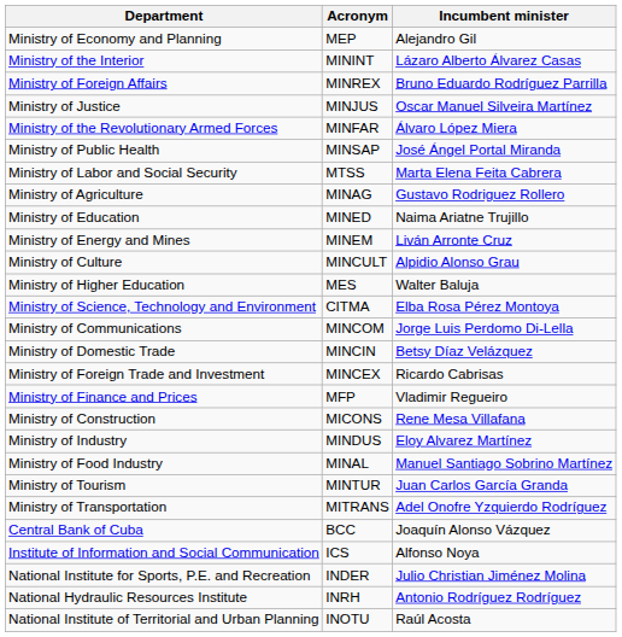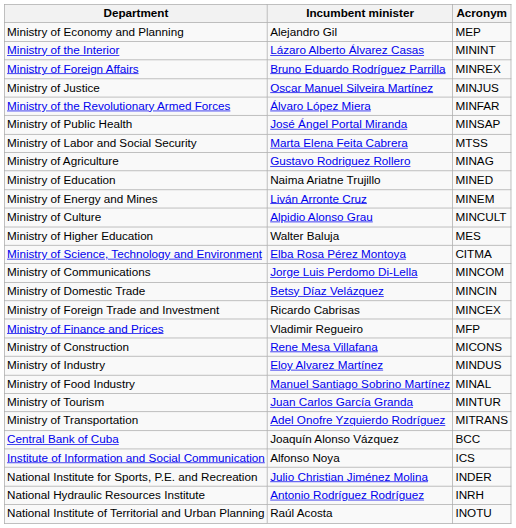 <table class="wikitable sortable">
 <tr>
 <th>Department</th>
+<th>Incumbent minister</th>
 <th>Acronym</th>
-<th>Incumbent minister</th>
 </tr>
 <tr>
 <td>Ministry of Economy and Planning</td>
+<td>Alejandro Gil</td>
 <td>MEP</td>
-<td>Alejandro Gil</td>
 </tr>
 <tr>
 <td><a href='#'>Ministry of the Interior</a></td>
+<td><a href='#'>Lázaro Alberto Álvarez Casas</a></td>
 <td>MININT</td>
-<td><a href='#'>Lázaro Alberto Álvarez Casas</a></td>
 </tr>
 <tr>
 <td><a href='#'>Ministry of Foreign Affairs</a> </td>
+<td><a href='#'>Bruno Eduardo Rodríguez Parrilla</a></td>
 <td>MINREX</td>
-<td><a href='#'>Bruno Eduardo Rodríguez Parrilla</a></td>
 </tr>
 <tr>
 <td>Ministry of Justice</td>
+<td><a href='#'>Oscar Manuel Silveira Martínez</a></td>
 <td>MINJUS</td>
-<td><a href='#'>Oscar Manuel Silveira Martínez</a></td>
 </tr>
 <tr>
 <td><a href='#'>Ministry of the Revolutionary Armed Forces</a></td>
+<td><a href='#'>Álvaro López Miera</a></td>
 <td>MINFAR</td>
-<td><a href='#'>Álvaro López Miera</a></td>
 </tr>
 <tr>
 <td>Ministry of Public Health</td>
+<td><a href='#'>José Ángel Portal Miranda</a></td>
 <td>MINSAP</td>
-<td><a href='#'>José Ángel Portal Miranda</a></td>
 </tr>
 <tr>
 <td>Ministry of Labor and Social Security</td>
+<td><a href='#'>Marta Elena Feita Cabrera</a></td>
 <td>MTSS</td>
-<td><a href='#'>Marta Elena Feita Cabrera</a></td>
 </tr>
 <tr>
 <td>Ministry of Agriculture</td>
+<td><a href='#'>Gustavo Rodriguez Rollero</a></td>
 <td>MINAG</td>
-<td><a href='#'>Gustavo Rodriguez Rollero</a></td>
 </tr>
 <tr>
 <td>Ministry of Education</td>
+<td>Naima Ariatne Trujillo</td>
 <td>MINED</td>
-<td>Naima Ariatne Trujillo</td>
 </tr>
 <tr>
 <td>Ministry of Energy and Mines</td>
+<td><a href='#'>Liván Arronte Cruz</a></td>
 <td>MINEM</td>
-<td><a href='#'>Liván Arronte Cruz</a></td>
 </tr>
 <tr>
 <td>Ministry of Culture</td>
+<td><a href='#'>Alpidio Alonso Grau</a></td>
 <td>MINCULT</td>
-<td><a href='#'>Alpidio Alonso Grau</a></td>
 </tr>
 <tr>
 <td>Ministry of Higher Education</td>
+<td>Walter Baluja</td>
 <td>MES</td>
-<td>Walter Baluja</td>
 </tr>
 <tr>
 <td><a href='#'>Ministry of Science, Technology and Environment</a></td>
+<td><a href='#'>Elba Rosa Pérez Montoya</a></td>
 <td>CITMA</td>
-<td><a href='#'>Elba Rosa Pérez Montoya</a></td>
 </tr>
 <tr>
 <td>Ministry of Communications</td>
+<td><a href='#'>Jorge Luis Perdomo Di-Lella</a></td>
 <td>MINCOM</td>
-<td><a href='#'>Jorge Luis Perdomo Di-Lella</a></td>
 </tr>
 <tr>
 <td>Ministry of Domestic Trade</td>
+<td><a href='#'>Betsy Díaz Velázquez</a></td>
 <td>MINCIN</td>
-<td><a href='#'>Betsy Díaz Velázquez</a></td>
 </tr>
 <tr>
 <td>Ministry of Foreign Trade and Investment</td>
+<td>Ricardo Cabrisas</td>
 <td>MINCEX</td>
-<td>Ricardo Cabrisas</td>
 </tr>
 <tr>
 <td><a href='#'>Ministry of Finance and Prices</a></td>
+<td>Vladimir Regueiro</td>
 <td>MFP</td>
-<td>Vladimir Regueiro</td>
 </tr>
 <tr>
 <td>Ministry of Construction</td>
+<td><a href='#'>Rene Mesa Villafana</a></td>
 <td>MICONS</td>
-<td><a href='#'>Rene Mesa Villafana</a></td>
 </tr>
 <tr>
 <td>Ministry of Industry</td>
+<td><a href='#'>Eloy Alvarez Martínez</a></td>
 <td>MINDUS</td>
-<td><a href='#'>Eloy Alvarez Martínez</a></td>
 </tr>
 <tr>
 <td>Ministry of Food Industry</td>
+<td><a href='#'>Manuel Santiago Sobrino Martínez</a></td>
 <td>MINAL</td>
-<td><a href='#'>Manuel Santiago Sobrino Martínez</a></td>
 </tr>
 <tr>
 <td>Ministry of Tourism</td>
+<td><a href='#'>Juan Carlos García Granda</a></td>
 <td>MINTUR</td>
-<td><a href='#'>Juan Carlos García Granda</a></td>
 </tr>
 <tr>
 <td>Ministry of Transportation</td>
+<td><a href='#'>Adel Onofre Yzquierdo Rodríguez</a></td>
 <td>MITRANS</td>
-<td><a href='#'>Adel Onofre Yzquierdo Rodríguez</a></td>
 </tr>
 <tr>
 <td><a href='#'>Central Bank of Cuba</a></td>
+<td>Joaquín Alonso Vázquez</td>
 <td>BCC</td>
-<td>Joaquín Alonso Vázquez</td>
 </tr>
 <tr>
 <td><a href='#'>Institute of Information and Social Communication</a></td>
+<td>Alfonso Noya</td>
 <td>ICS</td>
-<td>Alfonso Noya</td>
 </tr>
 <tr>
 <td>National Institute for Sports, P.E. and Recreation</td>
+<td><a href='#'>Julio Christian Jiménez Molina</a></td>
 <td>INDER</td>
-<td><a href='#'>Julio Christian Jiménez Molina</a></td>
 </tr>
 <tr>
 <td>National Hydraulic Resources Institute</td>
+<td><a href='#'>Antonio Rodríguez Rodríguez</a></td>
 <td>INRH</td>
-<td><a href='#'>Antonio Rodríguez Rodríguez</a></td>
 </tr>
 <tr>
 <td>National Institute of Territorial and Urban Planning</td>
+<td>Raúl Acosta</td>
 <td>INOTU</td>
-<td>Raúl Acosta</td>
 </tr>
 </table>
